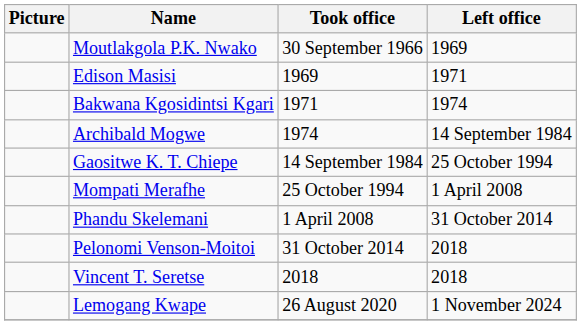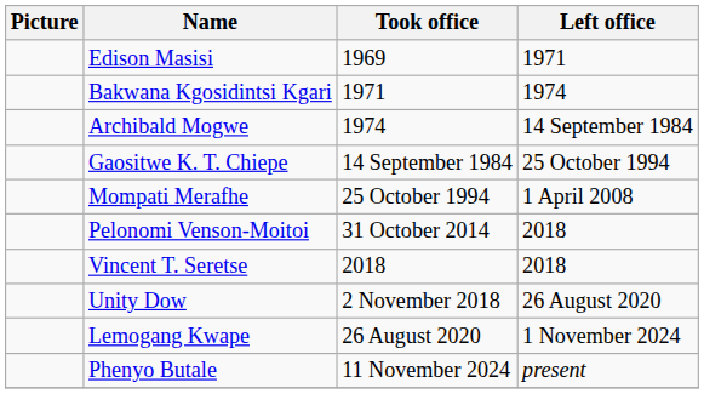 <table class="wikitable">
 <tr>
 <th>Picture</th>
 <th>Name</th>
 <th>Took office</th>
 <th>Left office</th>
-</tr>
-<tr>
-<td></td>
-<td><a href='#'>Moutlakgola P.K. Nwako</a></td>
-<td>30 September 1966</td>
-<td>1969</td>
 </tr>
 <tr>
 <td></td>
 <td><a href='#'>Edison Masisi</a></td>
 <td>1969</td>
 <td>1971</td>
 </tr>
 <tr>
 <td></td>
 <td><a href='#'>Bakwana Kgosidintsi Kgari</a></td>
 <td>1971</td>
 <td>1974</td>
 </tr>
 <tr>
 <td></td>
 <td><a href='#'>Archibald Mogwe</a></td>
 <td>1974</td>
 <td>14 September 1984</td>
 </tr>
 <tr>
 <td></td>
 <td><a href='#'>Gaositwe K. T. Chiepe</a></td>
 <td>14 September 1984</td>
 <td>25 October 1994</td>
 </tr>
 <tr>
 <td></td>
 <td><a href='#'>Mompati Merafhe</a></td>
 <td>25 October 1994</td>
 <td>1 April 2008</td>
 </tr>
 <tr>
 <td></td>
-<td><a href='#'>Phandu Skelemani</a></td>
-<td>1 April 2008</td>
-<td>31 October 2014</td>
-</tr>
-<tr>
-<td></td>
 <td><a href='#'>Pelonomi Venson-Moitoi</a></td>
 <td>31 October 2014</td>
 <td>2018</td>
 </tr>
 <tr>
 <td></td>
 <td><a href='#'>Vincent T. Seretse</a></td>
 <td>2018</td>
 <td>2018</td>
 </tr>
 <tr>
 <td></td>
+<td><a href='#'>Unity Dow</a></td>
+<td>2 November 2018</td>
+<td>26 August 2020</td>
+</tr>
+<tr>
+<td></td>
 <td><a href='#'>Lemogang Kwape</a></td>
 <td>26 August 2020</td>
 <td>1 November 2024</td>
 </tr>
 <tr>
+<td></td>
+<td><a href='#'>Phenyo Butale</a></td>
+<td>11 November 2024</td>
+<td><em>present</em></td>
+</tr>
+<tr>
 </tr>
 </table>
